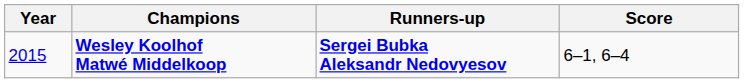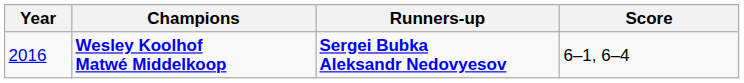 <table class="wikitable" style="font-size:90%">
 <tr>
 <th width="50">Year</th>
 <th width="200">Champions</th>
 <th width="200">Runners-up</th>
 <th width="145">Score</th>
 </tr>
 <tr>
-<td><a href='#'>2015</a></td>
+<td><a href='#'>2016</a></td>
 <td> <strong><a href='#'>Wesley Koolhof</a></strong><br> <strong><a href='#'>Matwé Middelkoop</a></strong></td>
 <td><strong> <a href='#'>Sergei Bubka</a><br> <a href='#'>Aleksandr Nedovyesov</a></strong></td>
 <td>6–1, 6–4</td>
 </tr>
 </table>
